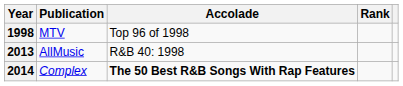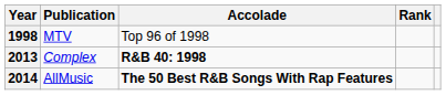 <table class="wikitable sortable plainrowheaders">
 <tr>
 <th scope="col">Year</th>
 <th scope="col">Publication</th>
 <th scope="col">Accolade</th>
 <th scope="col">Rank</th>
 <th scope="col"></th>
 </tr>
 <tr>
 <th scope="row">1998</th>
 <td><a href='#'>MTV</a></td>
 <td>Top 96 of 1998</td>
 <td></td>
 <td></td>
 </tr>
 <tr>
 <th scope="row">2013</th>
-<td><a href='#'>AllMusic</a></td>
-<td>R&B 40: 1998</td>
+<td><em><a href='#'>Complex</a></em></td>
+<td><strong>R&B 40: 1998</strong></td>
 <td></td>
 <td></td>
 </tr>
 <tr>
 <th scope="row">2014</th>
-<td><em><a href='#'>Complex</a></em></td>
+<td><a href='#'>AllMusic</a></td>
 <td><strong>The 50 Best R&B Songs With Rap Features</strong></td>
 <td></td>
 <td></td>
 </tr>
 </table>
